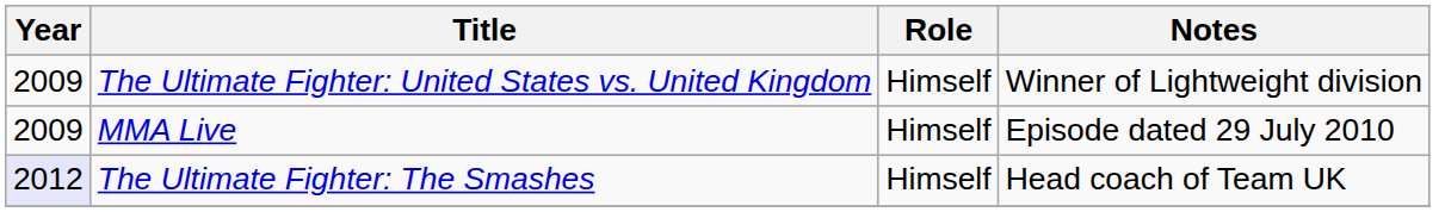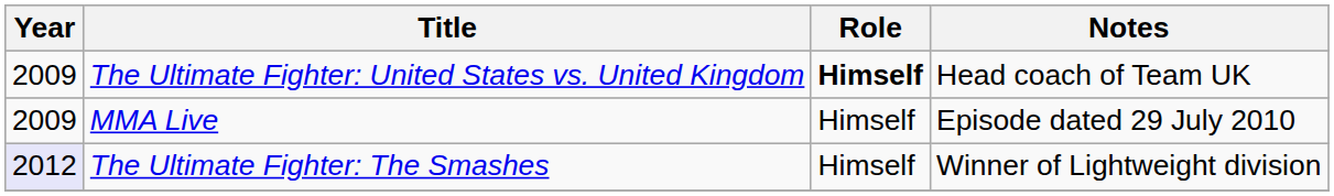 <table class="wikitable sortable">
 <tr>
 <th>Year</th>
 <th>Title</th>
 <th>Role</th>
 <th>Notes</th>
 </tr>
 <tr>
 <td>2009</td>
 <td><em><a href='#'>The Ultimate Fighter: United States vs. United Kingdom</a></em></td>
-<td>Himself</td>
-<td>Winner of Lightweight division</td>
+<td><strong>Himself</strong></td>
+<td>Head coach of Team UK</td>
 </tr>
 <tr>
 <td>2009</td>
 <td><em><a href='#'>MMA Live</a></em></td>
 <td>Himself</td>
 <td>Episode dated 29 July 2010 </td>
 </tr>
 <tr>
 <td style="background: lavender;">2012</td>
 <td><em><a href='#'>The Ultimate Fighter: The Smashes</a></em></td>
 <td>Himself</td>
-<td>Head coach of Team UK</td>
+<td>Winner of Lightweight division</td>
 </tr>
 <tr>
 </tr>
 </table>
